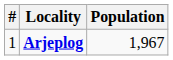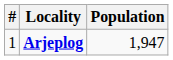 <table class="wikitable">
 <tr>
 <th>#</th>
 <th>Locality</th>
 <th>Population</th>
 </tr>
 <tr>
 <td>1</td>
 <td><strong><a href='#'>Arjeplog</a></strong></td>
-<td align="right">1,967</td>
+<td align="right">1,947</td>
 </tr>
 </table>
